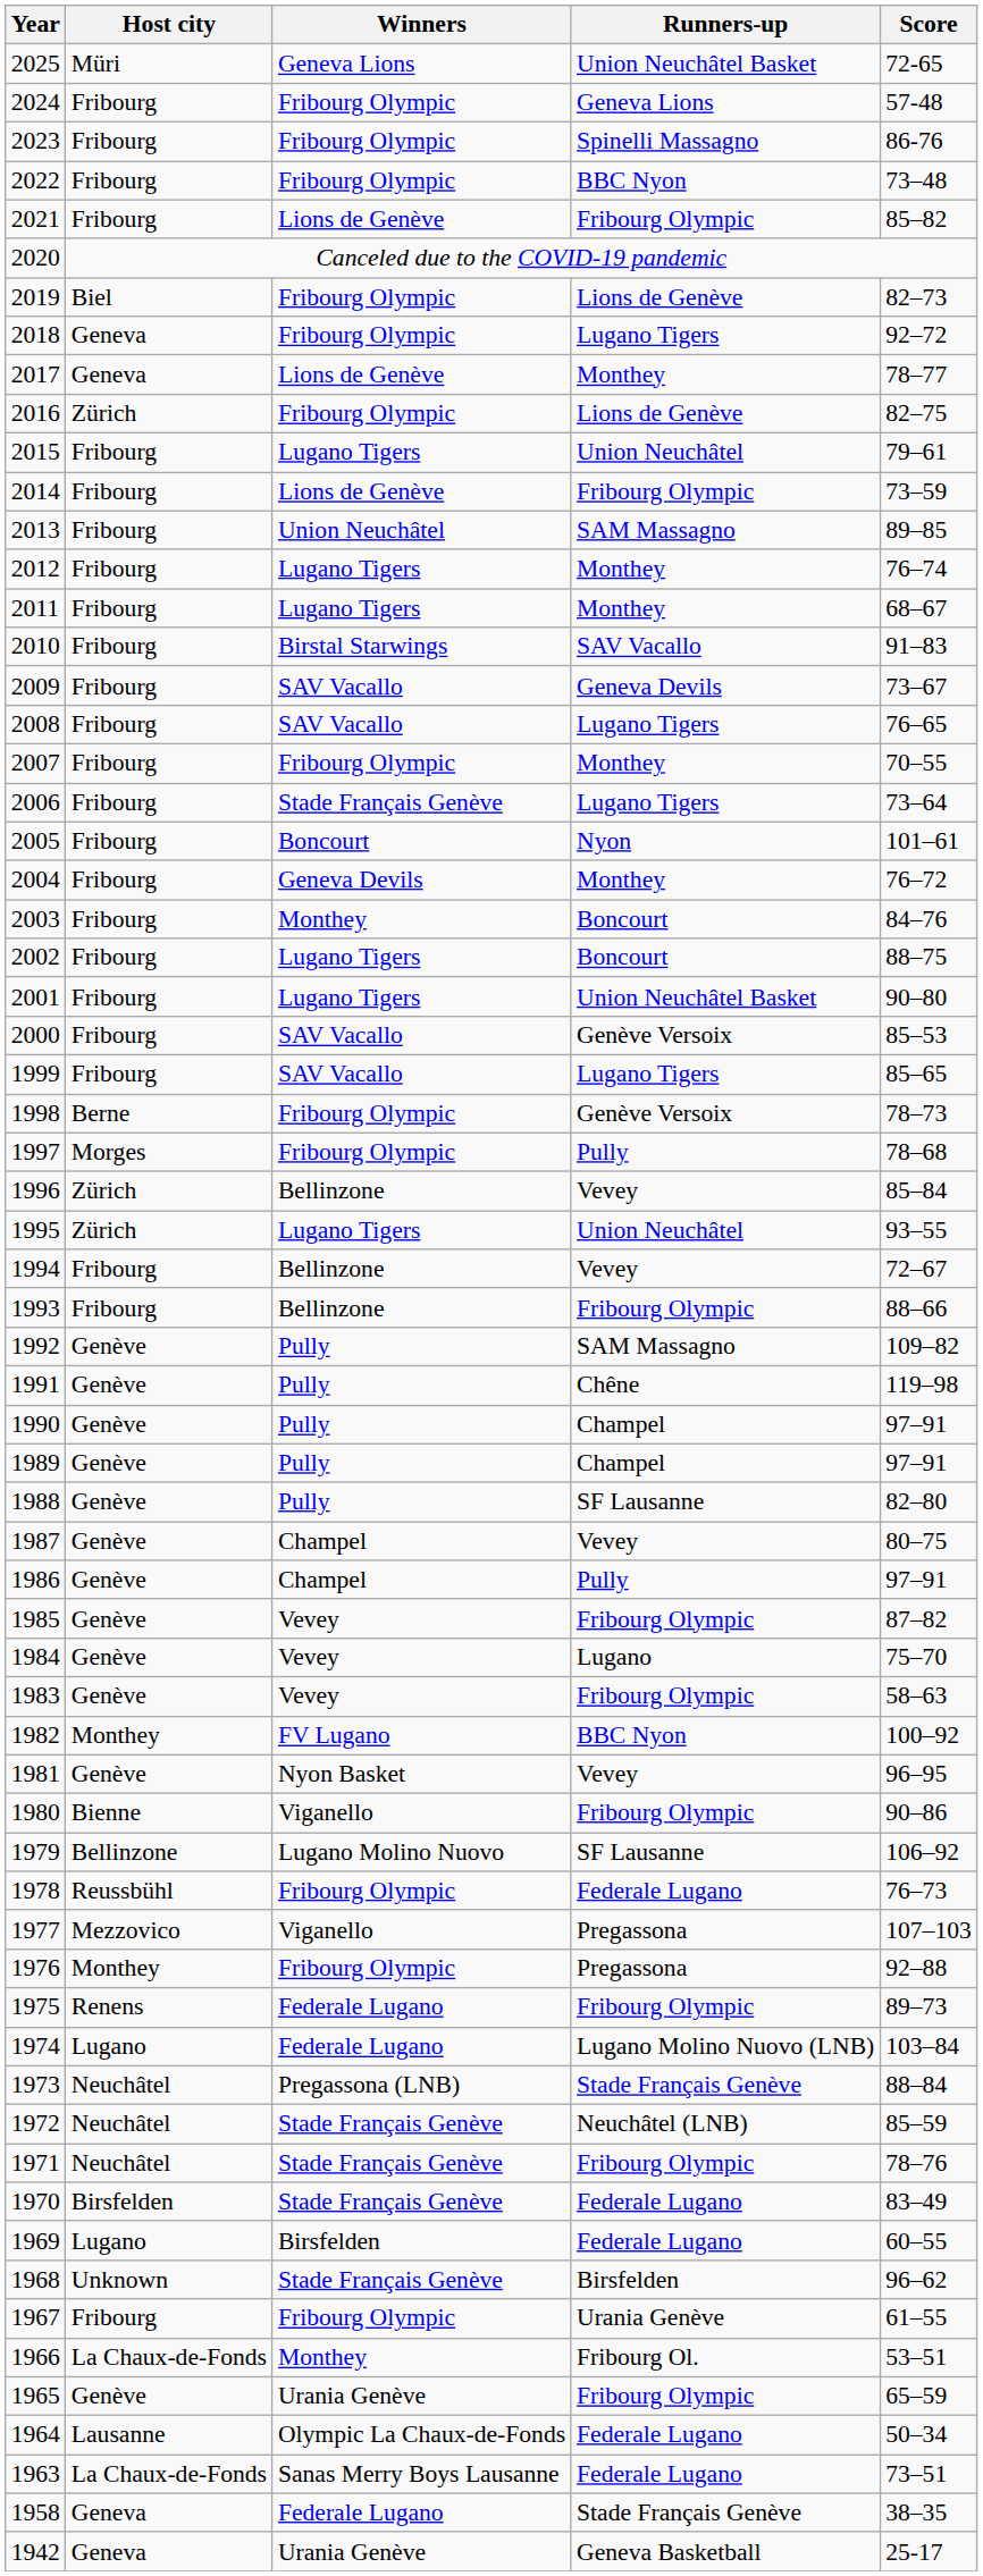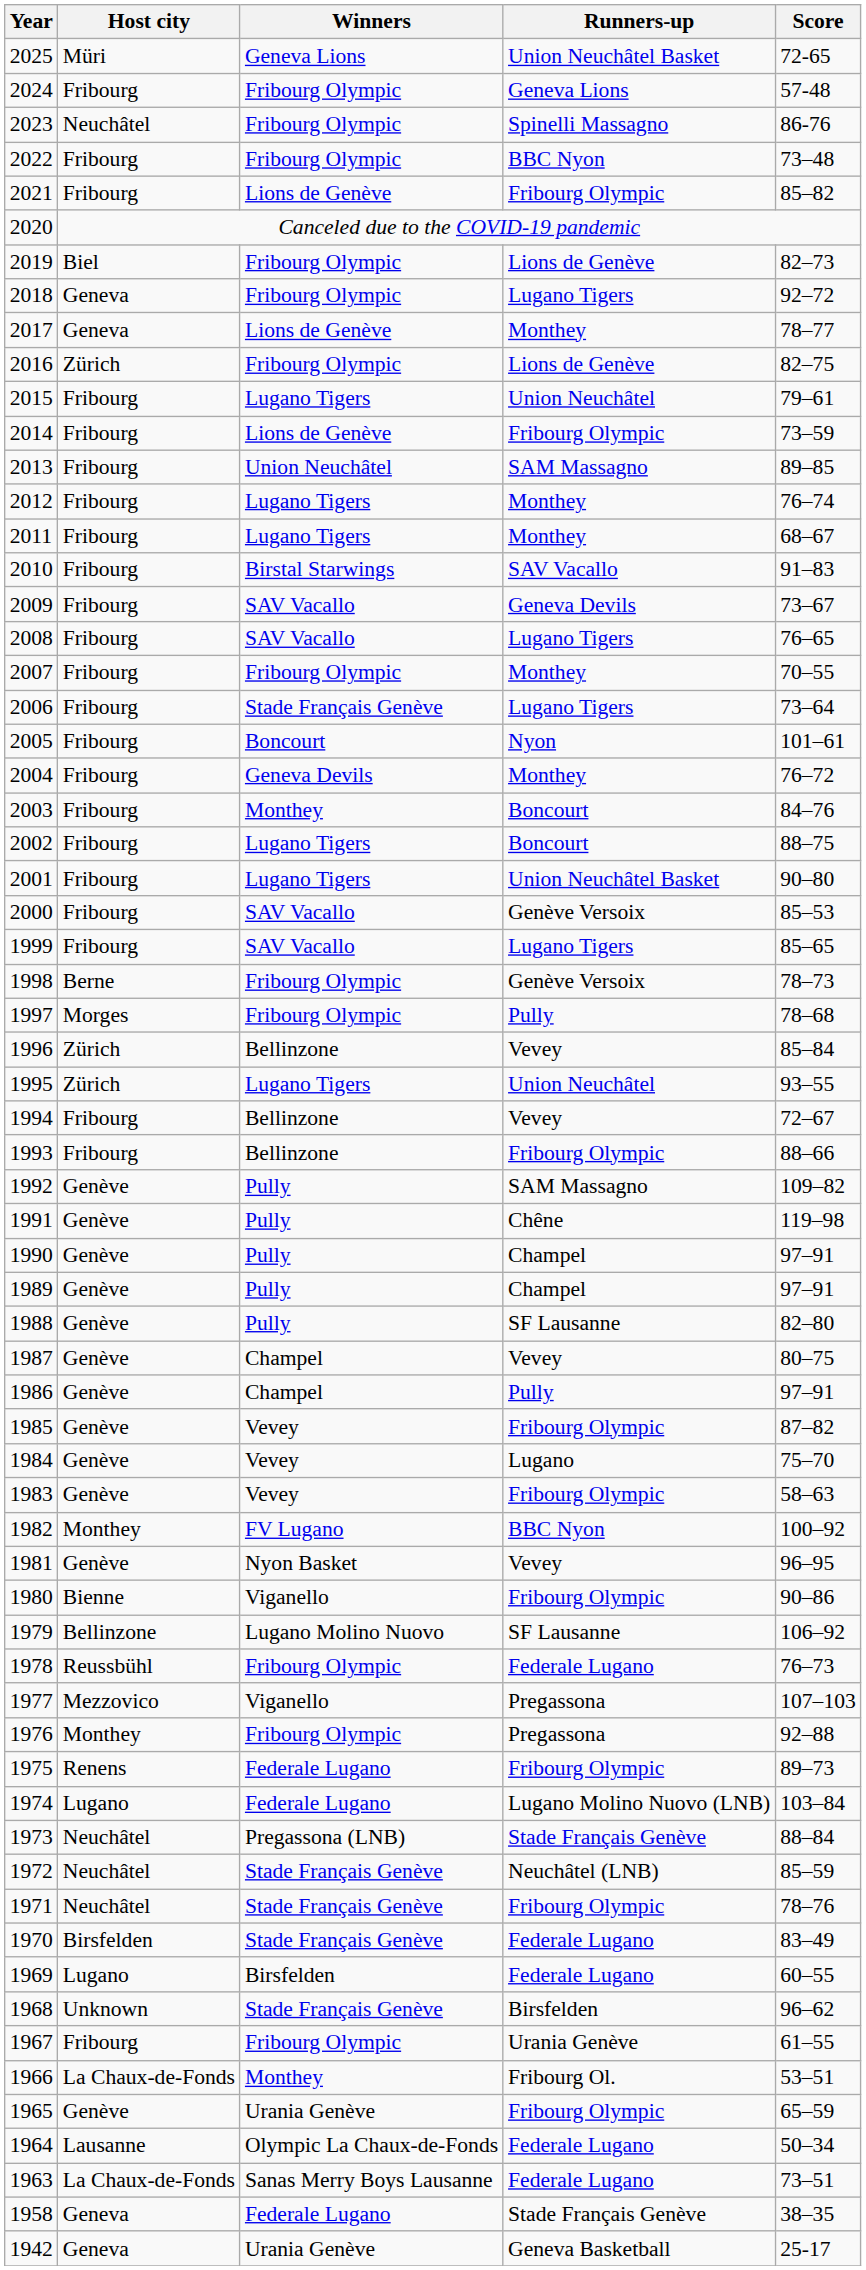 <table class="wikitable">
 <tr>
 <th>Year</th>
 <th>Host city</th>
 <th>Winners</th>
 <th>Runners-up</th>
 <th>Score</th>
 </tr>
 <tr>
 <td>2025</td>
 <td>Müri</td>
 <td><a href='#'>Geneva Lions</a></td>
 <td><a href='#'>Union Neuchâtel Basket</a></td>
 <td>72-65</td>
 </tr>
 <tr>
 <td>2024</td>
 <td>Fribourg</td>
 <td><a href='#'>Fribourg Olympic</a></td>
 <td><a href='#'>Geneva Lions</a></td>
 <td>57-48</td>
 </tr>
 <tr>
 <td>2023</td>
-<td>Fribourg</td>
+<td>Neuchâtel</td>
 <td><a href='#'>Fribourg Olympic</a></td>
 <td><a href='#'>Spinelli Massagno</a></td>
 <td>86-76</td>
 </tr>
 <tr>
 <td>2022</td>
 <td>Fribourg</td>
 <td><a href='#'>Fribourg Olympic</a></td>
 <td><a href='#'>BBC Nyon</a></td>
 <td>73–48</td>
 </tr>
 <tr>
 <td>2021</td>
 <td>Fribourg</td>
 <td><a href='#'>Lions de Genève</a></td>
 <td><a href='#'>Fribourg Olympic</a></td>
 <td>85–82</td>
 </tr>
 <tr>
 <td>2020</td>
 <td colspan=4 style="text-align:center;"><em>Canceled due to the <a href='#'>COVID-19 pandemic</a></em></td>
 </tr>
 <tr>
 <td>2019</td>
 <td>Biel</td>
 <td><a href='#'>Fribourg Olympic</a></td>
 <td><a href='#'>Lions de Genève</a></td>
 <td>82–73</td>
 </tr>
 <tr>
 <td>2018</td>
 <td>Geneva</td>
 <td><a href='#'>Fribourg Olympic</a></td>
 <td><a href='#'>Lugano Tigers</a></td>
 <td>92–72</td>
 </tr>
 <tr>
 <td>2017</td>
 <td>Geneva</td>
 <td><a href='#'>Lions de Genève</a></td>
 <td><a href='#'>Monthey</a></td>
 <td>78–77</td>
 </tr>
 <tr>
 <td>2016</td>
 <td>Zürich</td>
 <td><a href='#'>Fribourg Olympic</a></td>
 <td><a href='#'>Lions de Genève</a></td>
 <td>82–75</td>
 </tr>
 <tr>
 <td>2015</td>
 <td>Fribourg</td>
 <td><a href='#'>Lugano Tigers</a></td>
 <td><a href='#'>Union Neuchâtel</a></td>
 <td>79–61</td>
 </tr>
 <tr>
 <td>2014</td>
 <td>Fribourg</td>
 <td><a href='#'>Lions de Genève</a></td>
 <td><a href='#'>Fribourg Olympic</a></td>
 <td>73–59</td>
 </tr>
 <tr>
 <td>2013</td>
 <td>Fribourg</td>
 <td><a href='#'>Union Neuchâtel</a></td>
 <td><a href='#'>SAM Massagno</a></td>
 <td>89–85</td>
 </tr>
 <tr>
 <td>2012</td>
 <td>Fribourg</td>
 <td><a href='#'>Lugano Tigers</a></td>
 <td><a href='#'>Monthey</a></td>
 <td>76–74</td>
 </tr>
 <tr>
 <td>2011</td>
 <td>Fribourg</td>
 <td><a href='#'>Lugano Tigers</a></td>
 <td><a href='#'>Monthey</a></td>
 <td>68–67</td>
 </tr>
 <tr>
 <td>2010</td>
 <td>Fribourg</td>
 <td><a href='#'>Birstal Starwings</a></td>
 <td><a href='#'>SAV Vacallo</a></td>
 <td>91–83</td>
 </tr>
 <tr>
 <td>2009</td>
 <td>Fribourg</td>
 <td><a href='#'>SAV Vacallo</a></td>
 <td><a href='#'>Geneva Devils</a></td>
 <td>73–67</td>
 </tr>
 <tr>
 <td>2008</td>
 <td>Fribourg</td>
 <td><a href='#'>SAV Vacallo</a></td>
 <td><a href='#'>Lugano Tigers</a></td>
 <td>76–65</td>
 </tr>
 <tr>
 <td>2007</td>
 <td>Fribourg</td>
 <td><a href='#'>Fribourg Olympic</a></td>
 <td><a href='#'>Monthey</a></td>
 <td>70–55</td>
 </tr>
 <tr>
 <td>2006</td>
 <td>Fribourg</td>
 <td><a href='#'>Stade Français Genève</a></td>
 <td><a href='#'>Lugano Tigers</a></td>
 <td>73–64</td>
 </tr>
 <tr>
 <td>2005</td>
 <td>Fribourg</td>
 <td><a href='#'>Boncourt</a></td>
 <td><a href='#'>Nyon</a></td>
 <td>101–61</td>
 </tr>
 <tr>
 <td>2004</td>
 <td>Fribourg</td>
 <td><a href='#'>Geneva Devils</a></td>
 <td><a href='#'>Monthey</a></td>
 <td>76–72</td>
 </tr>
 <tr>
 <td>2003</td>
 <td>Fribourg</td>
 <td><a href='#'>Monthey</a></td>
 <td><a href='#'>Boncourt</a></td>
 <td>84–76</td>
 </tr>
 <tr>
 <td>2002</td>
 <td>Fribourg</td>
 <td><a href='#'>Lugano Tigers</a></td>
 <td><a href='#'>Boncourt</a></td>
 <td>88–75</td>
 </tr>
 <tr>
 <td>2001</td>
 <td>Fribourg</td>
 <td><a href='#'>Lugano Tigers</a></td>
 <td><a href='#'>Union Neuchâtel Basket</a></td>
 <td>90–80</td>
 </tr>
 <tr>
 <td>2000</td>
 <td>Fribourg</td>
 <td><a href='#'>SAV Vacallo</a></td>
 <td>Genève Versoix</td>
 <td>85–53</td>
 </tr>
 <tr>
 <td>1999</td>
 <td>Fribourg</td>
 <td><a href='#'>SAV Vacallo</a></td>
 <td><a href='#'>Lugano Tigers</a></td>
 <td>85–65</td>
 </tr>
 <tr>
 <td>1998</td>
 <td>Berne</td>
 <td><a href='#'>Fribourg Olympic</a></td>
 <td>Genève Versoix</td>
 <td>78–73</td>
 </tr>
 <tr>
 <td>1997</td>
 <td>Morges</td>
 <td><a href='#'>Fribourg Olympic</a></td>
 <td><a href='#'>Pully</a></td>
 <td>78–68</td>
 </tr>
 <tr>
 <td>1996</td>
 <td>Zürich</td>
 <td>Bellinzone</td>
 <td>Vevey</td>
 <td>85–84</td>
 </tr>
 <tr>
 <td>1995</td>
 <td>Zürich</td>
 <td><a href='#'>Lugano Tigers</a></td>
 <td><a href='#'>Union Neuchâtel</a></td>
 <td>93–55</td>
 </tr>
 <tr>
 <td>1994</td>
 <td>Fribourg</td>
 <td>Bellinzone</td>
 <td>Vevey</td>
 <td>72–67</td>
 </tr>
 <tr>
 <td>1993</td>
 <td>Fribourg</td>
 <td>Bellinzone</td>
 <td><a href='#'>Fribourg Olympic</a></td>
 <td>88–66</td>
 </tr>
 <tr>
 <td>1992</td>
 <td>Genève</td>
 <td><a href='#'>Pully</a></td>
 <td>SAM Massagno</td>
 <td>109–82</td>
 </tr>
 <tr>
 <td>1991</td>
 <td>Genève</td>
 <td><a href='#'>Pully</a></td>
 <td>Chêne</td>
 <td>119–98</td>
 </tr>
 <tr>
 <td>1990</td>
 <td>Genève</td>
 <td><a href='#'>Pully</a></td>
 <td>Champel</td>
 <td>97–91</td>
 </tr>
 <tr>
 <td>1989</td>
 <td>Genève</td>
 <td><a href='#'>Pully</a></td>
 <td>Champel</td>
 <td>97–91</td>
 </tr>
 <tr>
 <td>1988</td>
 <td>Genève</td>
 <td><a href='#'>Pully</a></td>
 <td>SF Lausanne</td>
 <td>82–80</td>
 </tr>
 <tr>
 <td>1987</td>
 <td>Genève</td>
 <td>Champel</td>
 <td>Vevey</td>
 <td>80–75</td>
 </tr>
 <tr>
 <td>1986</td>
 <td>Genève</td>
 <td>Champel</td>
 <td><a href='#'>Pully</a></td>
 <td>97–91</td>
 </tr>
 <tr>
 <td>1985</td>
 <td>Genève</td>
 <td>Vevey</td>
 <td><a href='#'>Fribourg Olympic</a></td>
 <td>87–82</td>
 </tr>
 <tr>
 <td>1984</td>
 <td>Genève</td>
 <td>Vevey</td>
 <td>Lugano</td>
 <td>75–70</td>
 </tr>
 <tr>
 <td>1983</td>
 <td>Genève</td>
 <td>Vevey</td>
 <td><a href='#'>Fribourg Olympic</a></td>
 <td>58–63</td>
 </tr>
 <tr>
 <td>1982</td>
 <td>Monthey</td>
 <td><a href='#'>FV Lugano</a></td>
 <td><a href='#'>BBC Nyon</a></td>
 <td>100–92</td>
 </tr>
 <tr>
 <td>1981</td>
 <td>Genève</td>
 <td>Nyon Basket</td>
 <td>Vevey</td>
 <td>96–95</td>
 </tr>
 <tr>
 <td>1980</td>
 <td>Bienne</td>
 <td>Viganello</td>
 <td><a href='#'>Fribourg Olympic</a></td>
 <td>90–86</td>
 </tr>
 <tr>
 <td>1979</td>
 <td>Bellinzone</td>
 <td>Lugano Molino Nuovo</td>
 <td>SF Lausanne</td>
 <td>106–92</td>
 </tr>
 <tr>
 <td>1978</td>
 <td>Reussbühl</td>
 <td><a href='#'>Fribourg Olympic</a></td>
 <td><a href='#'>Federale Lugano</a></td>
 <td>76–73</td>
 </tr>
 <tr>
 <td>1977</td>
 <td>Mezzovico</td>
 <td>Viganello</td>
 <td>Pregassona</td>
 <td>107–103</td>
 </tr>
 <tr>
 <td>1976</td>
 <td>Monthey</td>
 <td><a href='#'>Fribourg Olympic</a></td>
 <td>Pregassona</td>
 <td>92–88</td>
 </tr>
 <tr>
 <td>1975</td>
 <td>Renens</td>
 <td><a href='#'>Federale Lugano</a></td>
 <td><a href='#'>Fribourg Olympic</a></td>
 <td>89–73</td>
 </tr>
 <tr>
 <td>1974</td>
 <td>Lugano</td>
 <td><a href='#'>Federale Lugano</a></td>
 <td>Lugano Molino Nuovo (LNB)</td>
 <td>103–84</td>
 </tr>
 <tr>
 <td>1973</td>
 <td>Neuchâtel</td>
 <td>Pregassona (LNB)</td>
 <td><a href='#'>Stade Français Genève</a></td>
 <td>88–84</td>
 </tr>
 <tr>
 <td>1972</td>
 <td>Neuchâtel</td>
 <td><a href='#'>Stade Français Genève</a></td>
 <td>Neuchâtel (LNB)</td>
 <td>85–59</td>
 </tr>
 <tr>
 <td>1971</td>
 <td>Neuchâtel</td>
 <td><a href='#'>Stade Français Genève</a></td>
 <td><a href='#'>Fribourg Olympic</a></td>
 <td>78–76</td>
 </tr>
 <tr>
 <td>1970</td>
 <td>Birsfelden</td>
 <td><a href='#'>Stade Français Genève</a></td>
 <td><a href='#'>Federale Lugano</a></td>
 <td>83–49</td>
 </tr>
 <tr>
 <td>1969</td>
 <td>Lugano</td>
 <td>Birsfelden</td>
 <td><a href='#'>Federale Lugano</a></td>
 <td>60–55</td>
 </tr>
 <tr>
 <td>1968</td>
 <td>Unknown</td>
 <td><a href='#'>Stade Français Genève</a></td>
 <td>Birsfelden</td>
 <td>96–62</td>
 </tr>
 <tr>
 <td>1967</td>
 <td>Fribourg</td>
 <td><a href='#'>Fribourg Olympic</a></td>
 <td>Urania Genève</td>
 <td>61–55</td>
 </tr>
 <tr>
 <td>1966</td>
 <td>La Chaux-de-Fonds</td>
 <td><a href='#'>Monthey</a></td>
 <td>Fribourg Ol.</td>
 <td>53–51</td>
 </tr>
 <tr>
 <td>1965</td>
 <td>Genève</td>
 <td>Urania Genève</td>
 <td><a href='#'>Fribourg Olympic</a></td>
 <td>65–59</td>
 </tr>
 <tr>
 <td>1964</td>
 <td>Lausanne</td>
 <td>Olympic La Chaux-de-Fonds</td>
 <td><a href='#'>Federale Lugano</a></td>
 <td>50–34</td>
 </tr>
 <tr>
 <td>1963</td>
 <td>La Chaux-de-Fonds</td>
 <td>Sanas Merry Boys Lausanne</td>
 <td><a href='#'>Federale Lugano</a></td>
 <td>73–51</td>
 </tr>
 <tr>
 <td>1958</td>
 <td>Geneva</td>
 <td><a href='#'>Federale Lugano</a></td>
 <td>Stade Français Genève</td>
 <td>38–35</td>
 </tr>
 <tr>
 <td>1942</td>
 <td>Geneva</td>
 <td>Urania Genève</td>
 <td>Geneva Basketball</td>
 <td>25-17</td>
 </tr>
 </table>
